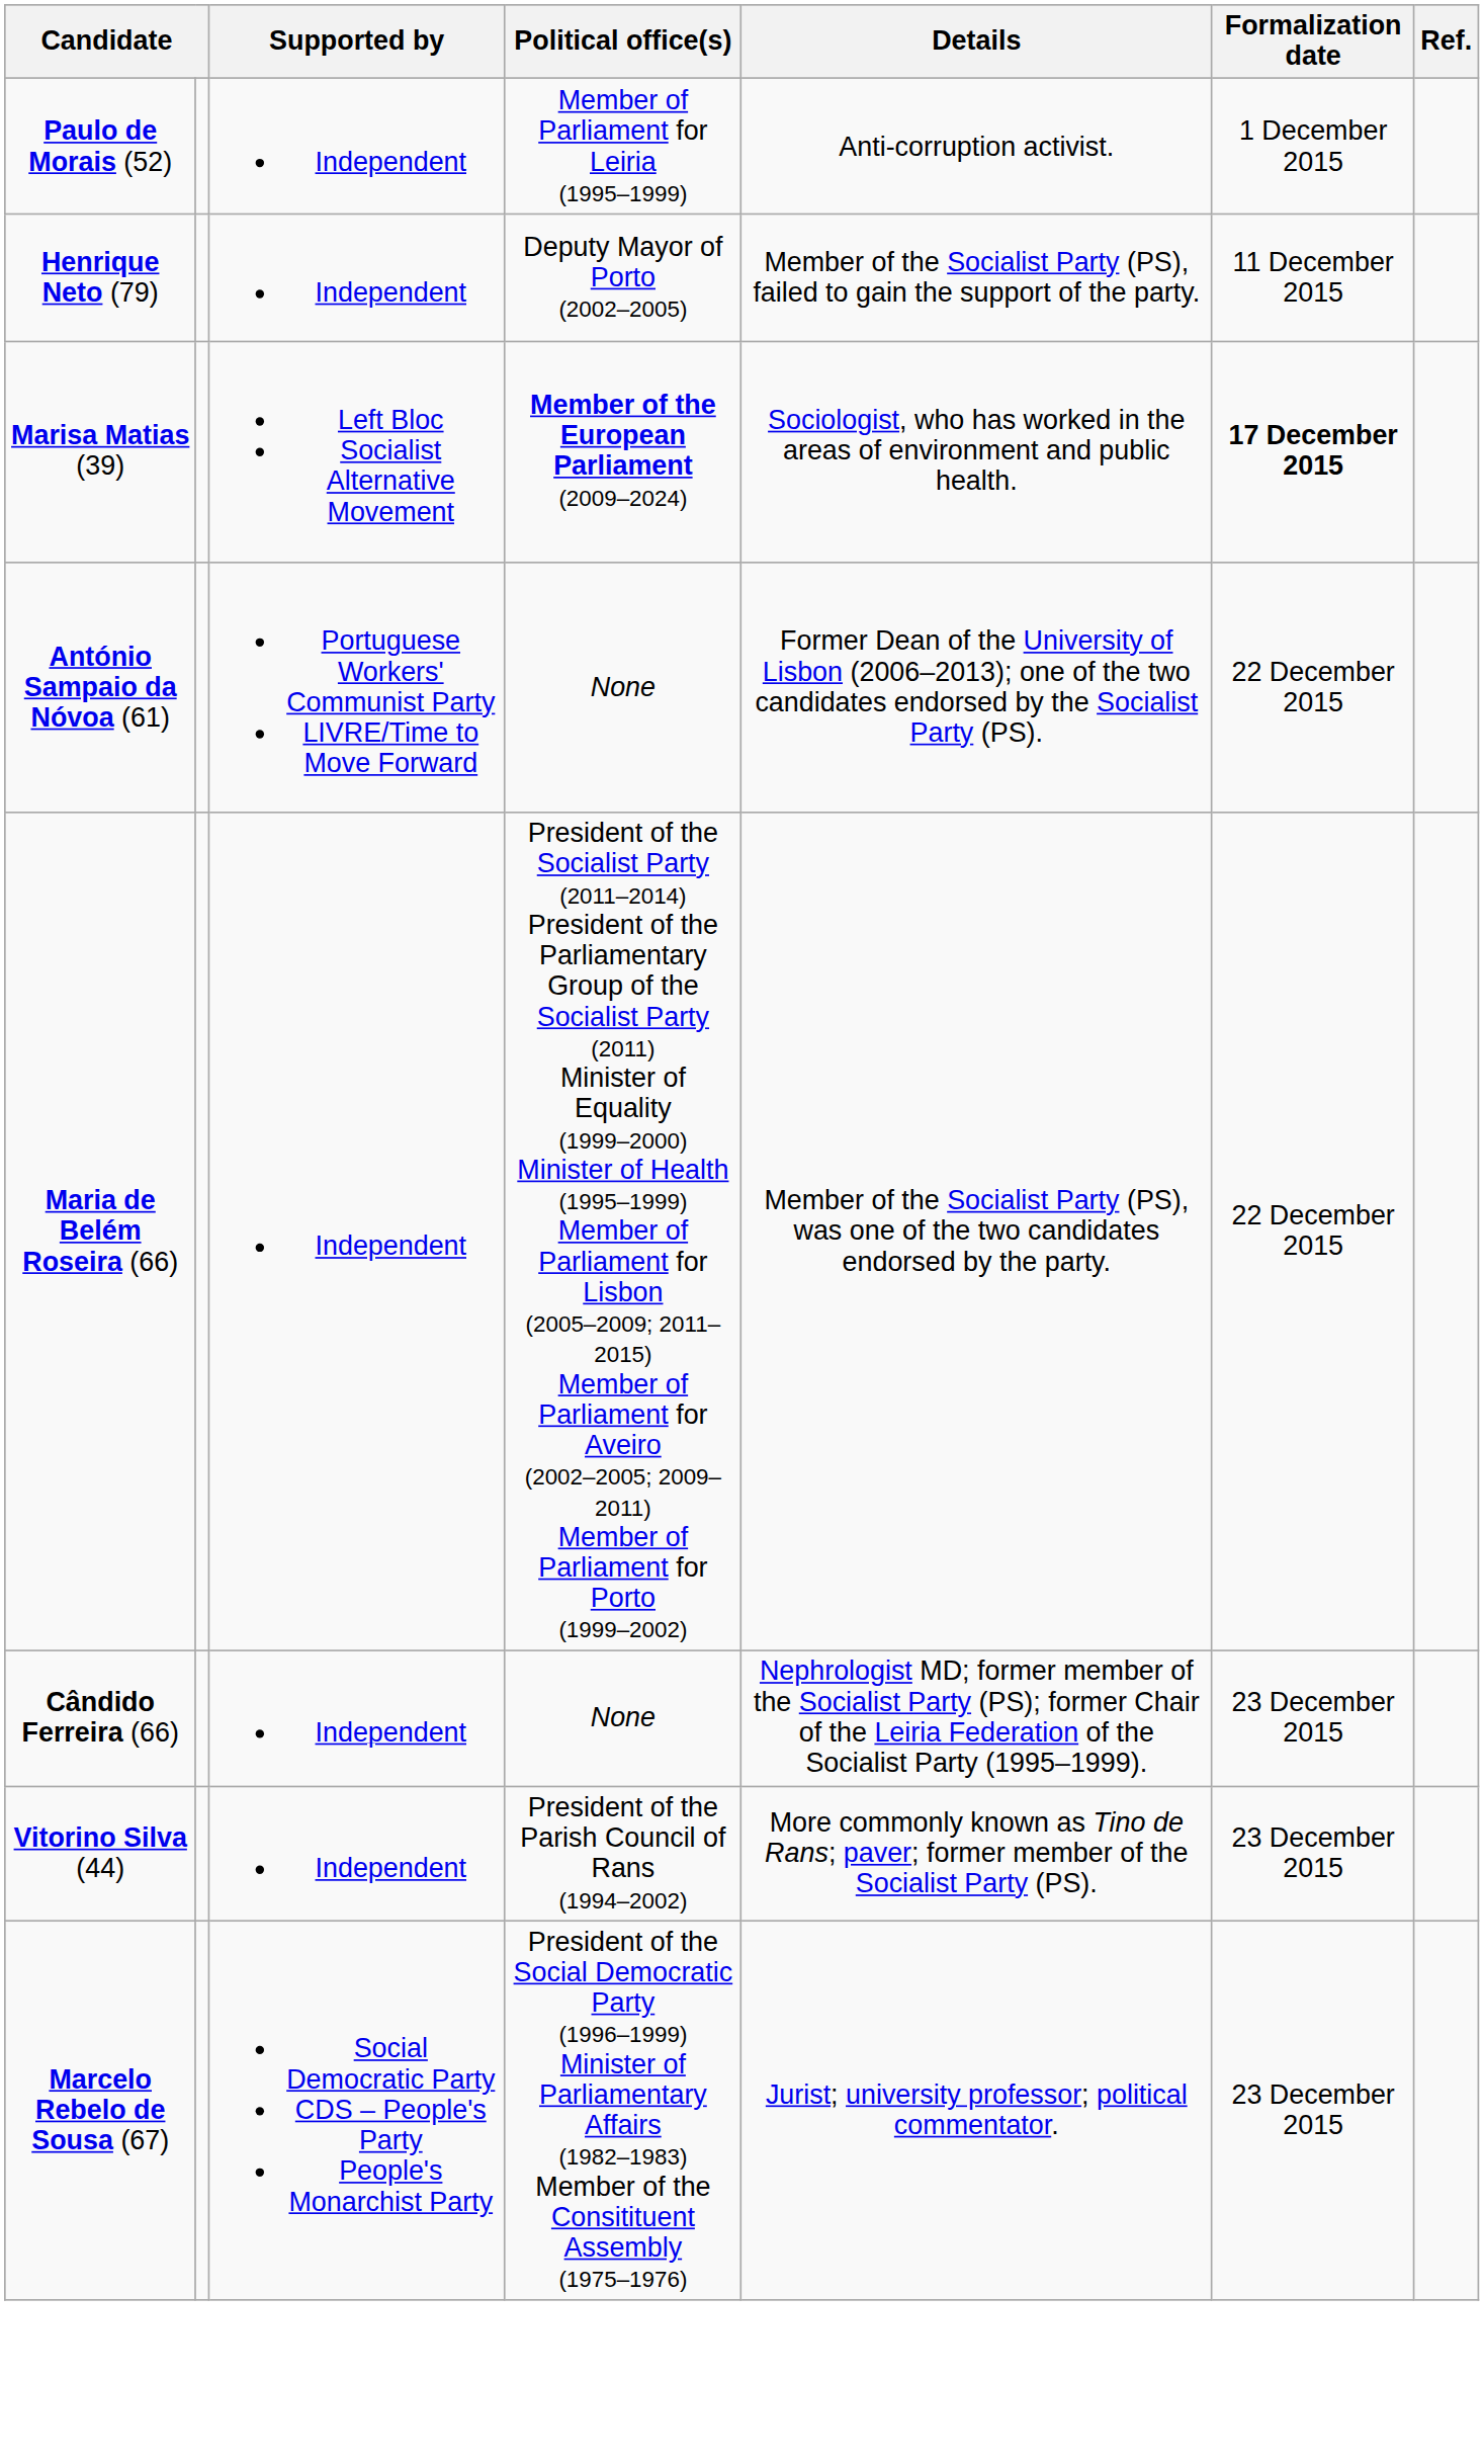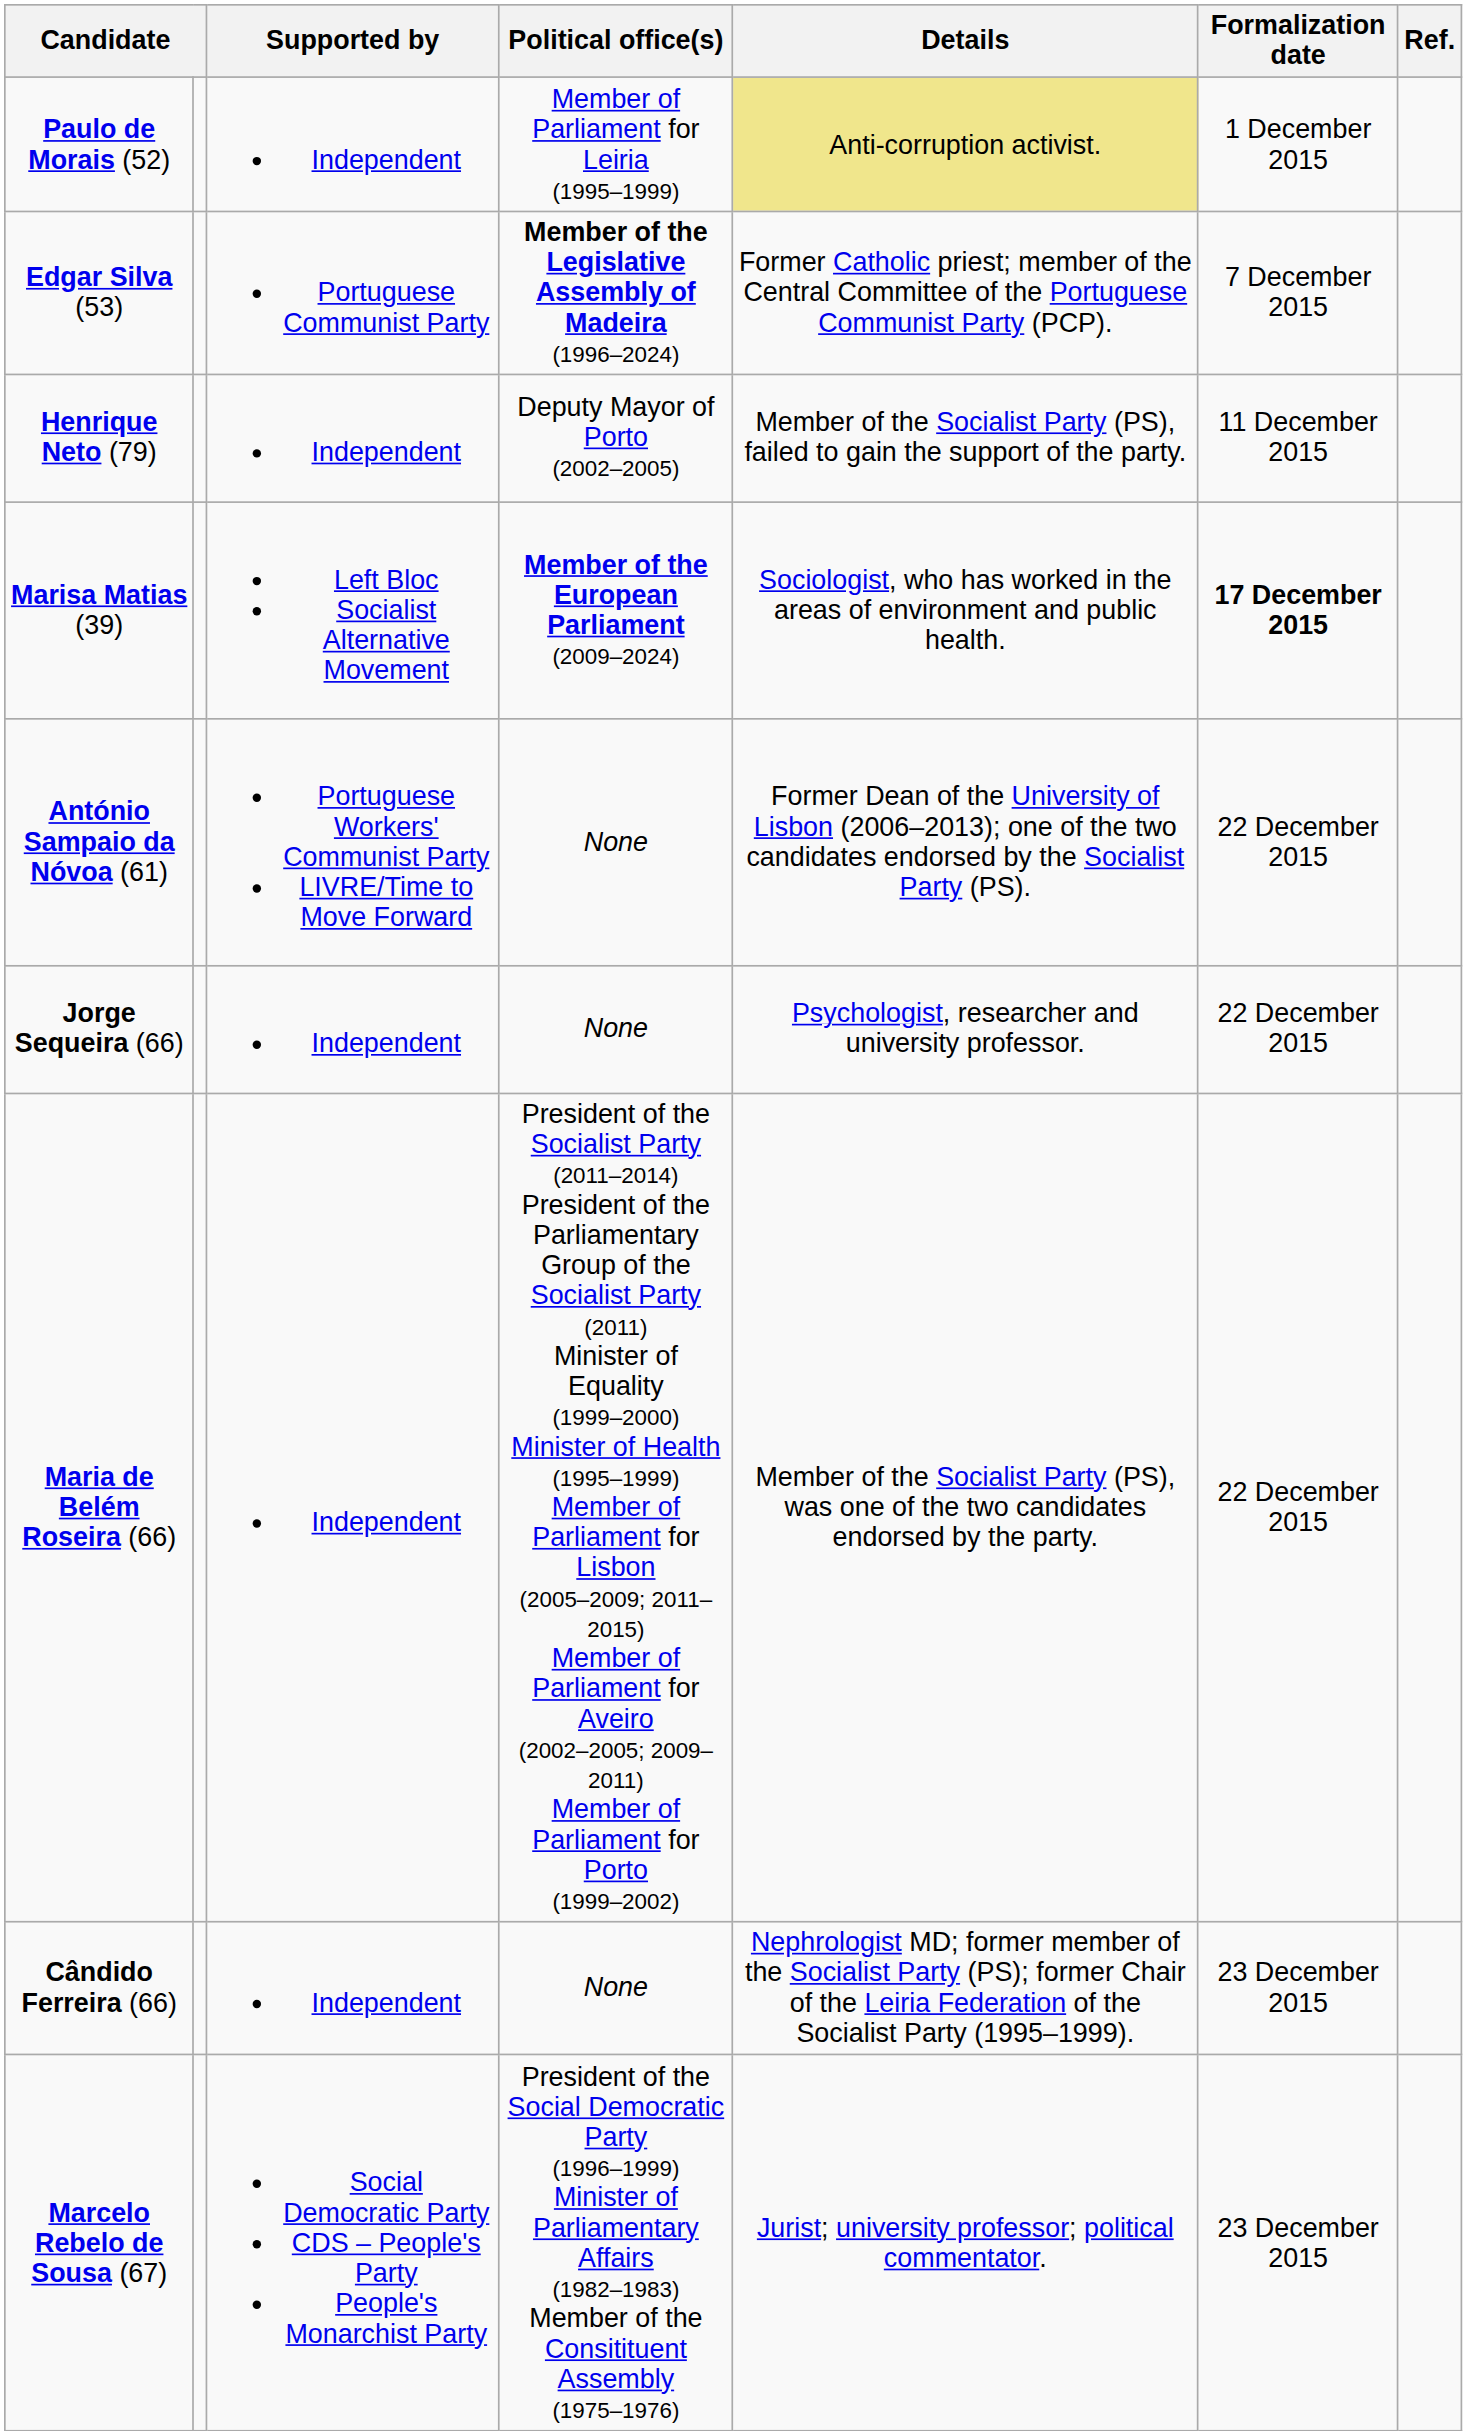 <table class="wikitable" style="text-align:center;">
 <tr>
 <th colspan="2">Candidate</th>
 <th>Supported by</th>
 <th style="width:16%;">Political office(s)</th>
 <th>Details</th>
 <th>Formalization date</th>
 <th>Ref.</th>
 </tr>
 <tr>
 <td><strong><a href='#'>Paulo de Morais</a></strong> (52)</td>
 <td></td>
 <td><br><ul><li> <a href='#'>Independent</a></li></ul></td>
 <td><a href='#'>Member of Parliament</a> for <a href='#'>Leiria</a><br><small>(1995–1999)</small></td>
-<td>Anti-corruption activist.</td>
+<td style="background: khaki;">Anti-corruption activist.</td>
 <td>1 December 2015</td>
+<td></td>
+</tr>
+<tr>
+<td><strong><a href='#'>Edgar Silva</a></strong> (53)</td>
+<td></td>
+<td><br><ul><li> <a href='#'>Portuguese Communist Party</a></li></ul></td>
+<td><strong>Member of the <a href='#'>Legislative Assembly of Madeira</a></strong><br><small>(1996–2024)</small></td>
+<td>Former <a href='#'>Catholic</a> priest; member of the Central Committee of the <a href='#'>Portuguese Communist Party</a> (PCP).</td>
+<td>7 December 2015</td>
 <td></td>
 </tr>
 <tr>
 <td><strong><a href='#'>Henrique Neto</a></strong> (79)</td>
 <td></td>
 <td><br><ul><li> <a href='#'>Independent</a></li></ul></td>
 <td>Deputy Mayor of <a href='#'>Porto</a><br><small>(2002–2005)</small></td>
 <td>Member of the <a href='#'>Socialist Party</a> (PS), failed to gain the support of the party.</td>
 <td>11 December 2015</td>
 <td></td>
 </tr>
 <tr>
 <td><strong><a href='#'>Marisa Matias</a></strong> (39)</td>
 <td></td>
 <td><br><ul><li> <a href='#'>Left Bloc</a></li><li> <a href='#'>Socialist Alternative Movement</a></li></ul></td>
 <td><strong><a href='#'>Member of the European Parliament</a></strong><br><small>(2009–2024)</small></td>
 <td><a href='#'>Sociologist</a>, who has worked in the areas of environment and public health.</td>
 <td><strong>17 December 2015</strong></td>
 <td></td>
 </tr>
 <tr>
 <td><strong><a href='#'>António Sampaio da Nóvoa</a></strong> (61)</td>
 <td></td>
 <td><br><ul><li> <a href='#'>Portuguese Workers' Communist Party</a></li><li> <a href='#'>LIVRE/Time to Move Forward</a></li></ul></td>
 <td><em>None</em></td>
 <td>Former Dean of the <a href='#'>University of Lisbon</a> (2006–2013); one of the two candidates endorsed by the <a href='#'>Socialist Party</a> (PS).</td>
 <td>22 December 2015</td>
 <td></td>
 </tr>
 <tr>
+<td><strong>Jorge Sequeira</strong> (66)</td>
+<td></td>
+<td><br><ul><li> <a href='#'>Independent</a></li></ul></td>
+<td><em>None</em></td>
+<td><a href='#'>Psychologist</a>, researcher and university professor.</td>
+<td>22 December 2015</td>
+<td></td>
+</tr>
+<tr>
 <td><strong><a href='#'>Maria de Belém Roseira</a></strong> (66)</td>
 <td></td>
 <td><br><ul><li> <a href='#'>Independent</a></li></ul></td>
 <td>President of the <a href='#'>Socialist Party</a><br><small>(2011–2014)</small><br>President of the Parliamentary Group of the <a href='#'>Socialist Party</a><br><small>(2011)</small><br>Minister of Equality<br><small>(1999–2000)</small><br><a href='#'>Minister of Health</a><br><small>(1995–1999)</small><br><a href='#'>Member of Parliament</a> for <a href='#'>Lisbon</a><br><small>(2005–2009; 2011–2015)</small><br><a href='#'>Member of Parliament</a> for <a href='#'>Aveiro</a><br><small>(2002–2005; 2009–2011)</small><br><a href='#'>Member of Parliament</a> for <a href='#'>Porto</a><br><small>(1999–2002)</small></td>
 <td>Member of the <a href='#'>Socialist Party</a> (PS), was one of the two candidates endorsed by the party.</td>
 <td>22 December 2015</td>
 <td></td>
 </tr>
 <tr>
 <td><strong>Cândido Ferreira</strong> (66)</td>
 <td></td>
 <td><br><ul><li> <a href='#'>Independent</a></li></ul></td>
 <td><em>None</em></td>
 <td><a href='#'>Nephrologist</a> MD; former member of the <a href='#'>Socialist Party</a> (PS); former Chair of the <a href='#'>Leiria Federation</a> of the Socialist Party (1995–1999).</td>
 <td>23 December 2015</td>
 <td></td>
 </tr>
 <tr>
-<td><strong><a href='#'>Vitorino Silva</a></strong> (44)</td>
-<td></td>
-<td><br><ul><li> <a href='#'>Independent</a></li></ul></td>
-<td>President of the Parish Council of Rans<br><small>(1994–2002)</small></td>
-<td>More commonly known as <em>Tino de Rans</em>; <a href='#'>paver</a>; former member of the <a href='#'>Socialist Party</a> (PS).</td>
-<td>23 December 2015</td>
-<td></td>
-</tr>
-<tr>
 <td><strong><a href='#'>Marcelo Rebelo de Sousa</a></strong> (67)</td>
 <td></td>
 <td><br><ul><li> <a href='#'>Social Democratic Party</a></li><li> <a href='#'>CDS – People's Party</a></li><li> <a href='#'>People's Monarchist Party</a></li></ul></td>
 <td>President of the <a href='#'>Social Democratic Party</a><br><small>(1996–1999)</small><br><a href='#'>Minister of Parliamentary Affairs</a><br><small>(1982–1983)</small><br>Member of the <a href='#'>Consitituent Assembly</a><br><small>(1975–1976)</small></td>
 <td><a href='#'>Jurist</a>; <a href='#'>university professor</a>; <a href='#'>political commentator</a>.</td>
 <td>23 December 2015</td>
 <td></td>
 </tr>
 </table>
